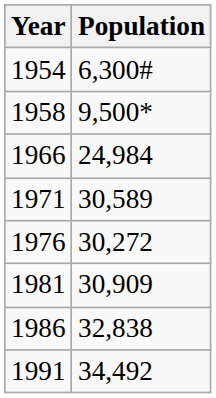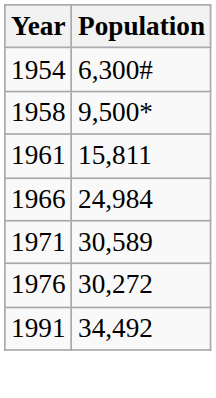 <table class="wikitable">
 <tr>
 <th>Year</th>
 <th>Population</th>
 </tr>
 <tr>
 <td>1954</td>
 <td>6,300#</td>
 </tr>
 <tr>
 <td>1958</td>
 <td>9,500*</td>
 </tr>
 <tr>
+<td>1961</td>
+<td>15,811</td>
+</tr>
+<tr>
 <td>1966</td>
 <td>24,984</td>
 </tr>
 <tr>
 <td>1971</td>
 <td>30,589</td>
 </tr>
 <tr>
 <td>1976</td>
 <td>30,272</td>
 </tr>
 <tr>
-<td>1981</td>
-<td>30,909</td>
-</tr>
-<tr>
-<td>1986</td>
-<td>32,838</td>
-</tr>
-<tr>
 <td>1991</td>
 <td>34,492</td>
 </tr>
 </table>
